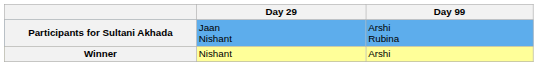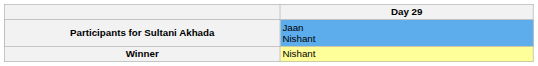 <table class="wikitable" font-size:85%; font-family: sans-serif; line-height:13px;">
 <tr>
 <th style="width: 5%;"></th>
 <th style="width: 5%;">Day 29</th>
-<th style="width: 5%;">Day 99</th>
 </tr>
 <tr style="background:#5DADEC;" |>
 <th>Participants for Sultani Akhada</th>
 <td>Jaan<br>Nishant</td>
-<td>Arshi<br>Rubina</td>
 </tr>
 <tr style="background:#FFFF99;" |>
 <th>Winner</th>
 <td>Nishant</td>
-<td>Arshi</td>
 </tr>
 </table>
